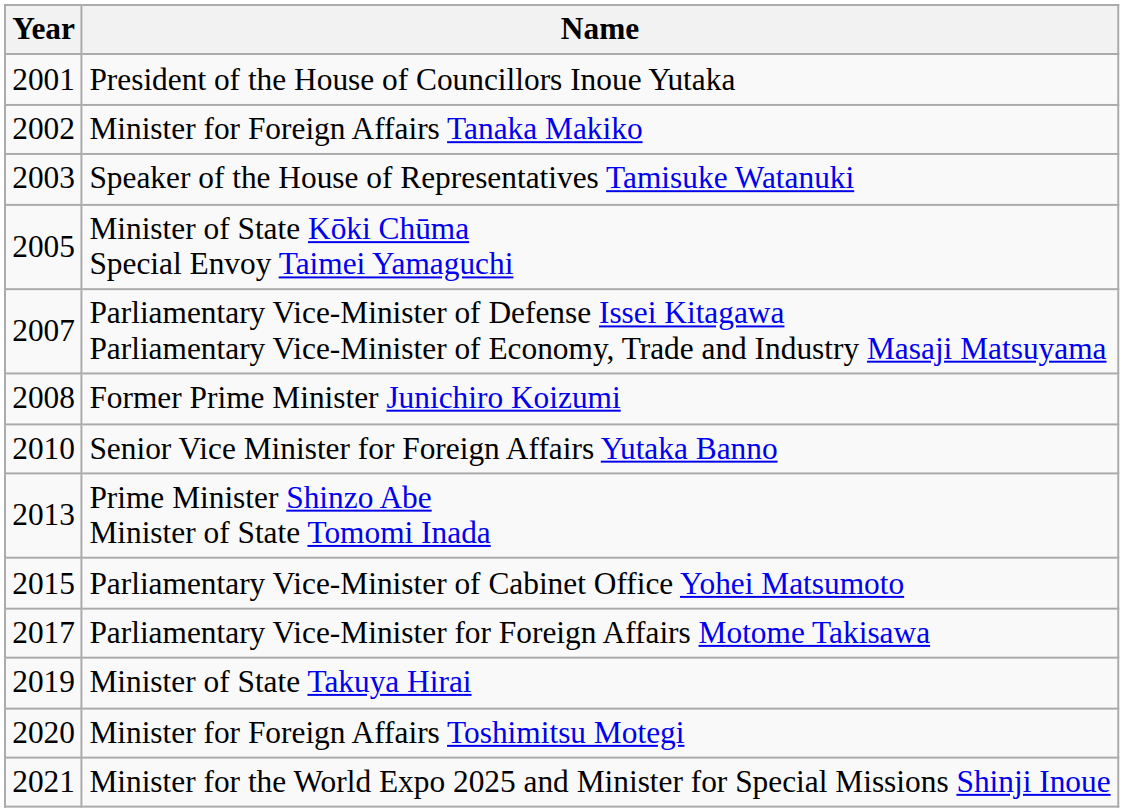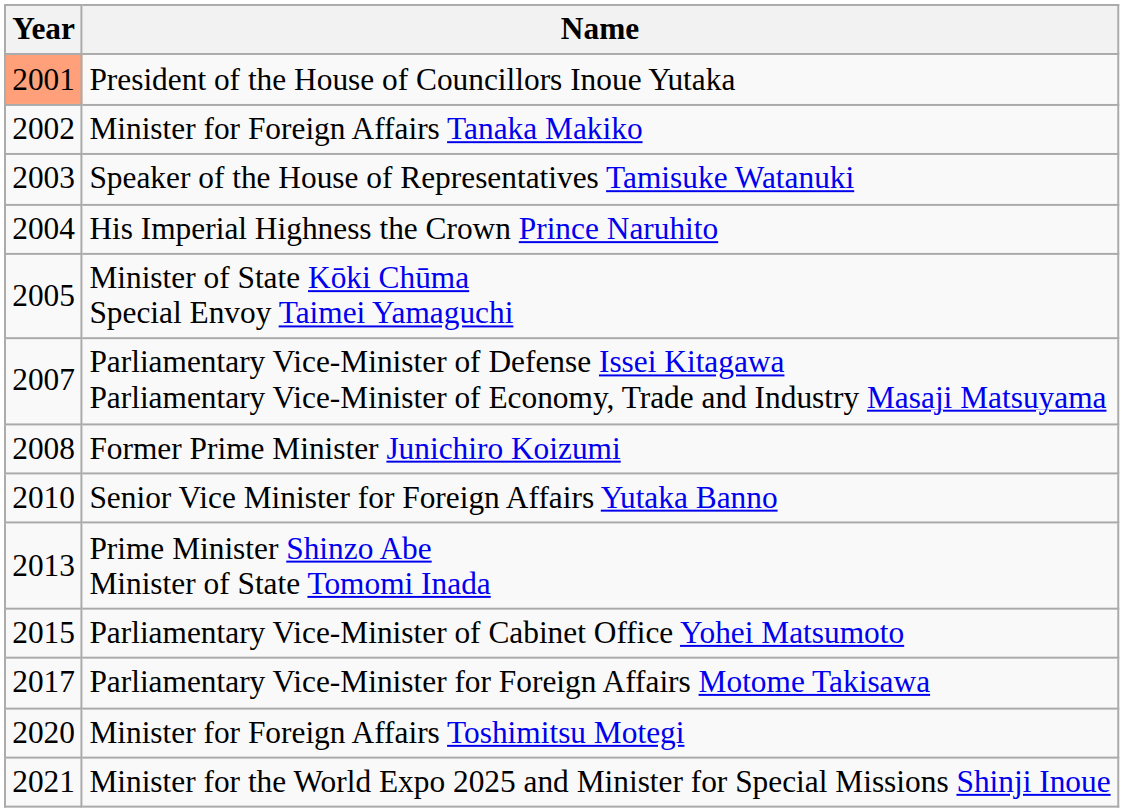 <table class="wikitable">
 <tr>
 <th>Year</th>
 <th>Name</th>
 </tr>
 <tr>
-<td>2001</td>
+<td style="background: lightsalmon;">2001</td>
 <td>President of the House of Councillors Inoue Yutaka</td>
 </tr>
 <tr>
 <td>2002</td>
 <td>Minister for Foreign Affairs <a href='#'>Tanaka Makiko</a></td>
 </tr>
 <tr>
 <td>2003</td>
 <td>Speaker of the House of Representatives <a href='#'>Tamisuke Watanuki</a></td>
+</tr>
+<tr>
+<td>2004</td>
+<td>His Imperial Highness the Crown <a href='#'>Prince Naruhito</a></td>
 </tr>
 <tr>
 <td>2005</td>
 <td>Minister of State <a href='#'>Kōki Chūma</a><br>Special Envoy <a href='#'>Taimei Yamaguchi</a></td>
 </tr>
 <tr>
 <td>2007</td>
 <td>Parliamentary Vice-Minister of Defense <a href='#'>Issei Kitagawa</a><br>Parliamentary Vice-Minister of Economy, Trade and Industry <a href='#'>Masaji Matsuyama</a></td>
 </tr>
 <tr>
 <td>2008</td>
 <td>Former Prime Minister <a href='#'>Junichiro Koizumi</a></td>
 </tr>
 <tr>
 <td>2010</td>
 <td>Senior Vice Minister for Foreign Affairs <a href='#'>Yutaka Banno</a></td>
 </tr>
 <tr>
 <td>2013</td>
 <td>Prime Minister <a href='#'>Shinzo Abe</a><br>Minister of State <a href='#'>Tomomi Inada</a></td>
 </tr>
 <tr>
 <td>2015</td>
 <td>Parliamentary Vice-Minister of Cabinet Office <a href='#'>Yohei Matsumoto</a></td>
 </tr>
 <tr>
 <td>2017</td>
 <td>Parliamentary Vice-Minister for Foreign Affairs <a href='#'>Motome Takisawa</a></td>
 </tr>
 <tr>
-<td>2019</td>
-<td>Minister of State <a href='#'>Takuya Hirai</a></td>
-</tr>
-<tr>
 <td>2020</td>
 <td>Minister for Foreign Affairs <a href='#'>Toshimitsu Motegi</a></td>
 </tr>
 <tr>
 <td>2021</td>
 <td>Minister for the World Expo 2025 and Minister for Special Missions <a href='#'>Shinji Inoue</a></td>
 </tr>
 </table>
